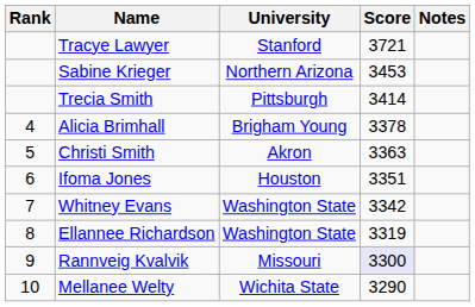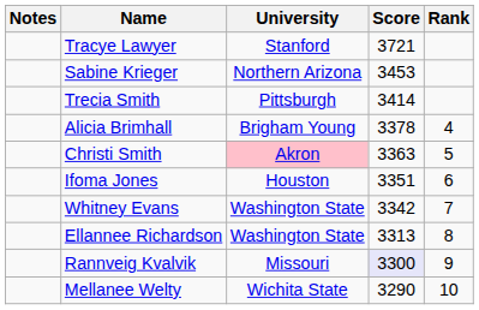 <table class="wikitable sortable" style="text-align:center">
 <tr>
-<th>Rank</th>
+<th>Notes</th>
 <th>Name</th>
 <th>University</th>
 <th>Score</th>
-<th>Notes</th>
+<th>Rank</th>
 </tr>
 <tr>
 <td></td>
 <td align=left><a href='#'>Tracye Lawyer</a></td>
 <td><a href='#'>Stanford</a></td>
 <td>3721</td>
 <td></td>
 </tr>
 <tr>
 <td></td>
 <td align=left><a href='#'>Sabine Krieger</a></td>
 <td><a href='#'>Northern Arizona</a></td>
 <td>3453</td>
 <td></td>
 </tr>
 <tr>
 <td></td>
 <td align=left><a href='#'>Trecia Smith</a> </td>
 <td><a href='#'>Pittsburgh</a></td>
 <td>3414</td>
 <td></td>
 </tr>
 <tr>
-<td>4</td>
+<td></td>
 <td align=left><a href='#'>Alicia Brimhall</a></td>
 <td><a href='#'>Brigham Young</a></td>
 <td>3378</td>
-<td></td>
+<td>4</td>
 </tr>
 <tr>
+<td></td>
+<td align=left><a href='#'>Christi Smith</a></td>
+<td style="background: pink;"><a href='#'>Akron</a></td>
+<td>3363</td>
 <td>5</td>
-<td align=left><a href='#'>Christi Smith</a></td>
-<td><a href='#'>Akron</a></td>
-<td>3363</td>
-<td></td>
 </tr>
 <tr>
-<td>6</td>
+<td></td>
 <td align=left><a href='#'>Ifoma Jones</a></td>
 <td><a href='#'>Houston</a></td>
 <td>3351</td>
-<td></td>
+<td>6</td>
 </tr>
 <tr>
-<td>7</td>
+<td></td>
 <td align=left><a href='#'>Whitney Evans</a></td>
 <td><a href='#'>Washington State</a></td>
 <td>3342</td>
-<td></td>
+<td>7</td>
 </tr>
 <tr>
-<td>8</td>
+<td></td>
 <td align=left><a href='#'>Ellannee Richardson</a></td>
 <td><a href='#'>Washington State</a></td>
-<td>3319</td>
-<td></td>
+<td>3313</td>
+<td>8</td>
 </tr>
 <tr>
-<td>9</td>
+<td></td>
 <td align=left><a href='#'>Rannveig Kvalvik</a></td>
 <td><a href='#'>Missouri</a></td>
 <td style="background: lavender;">3300</td>
-<td></td>
+<td>9</td>
 </tr>
 <tr>
-<td>10</td>
+<td></td>
 <td align=left><a href='#'>Mellanee Welty</a></td>
 <td><a href='#'>Wichita State</a></td>
 <td>3290</td>
-<td></td>
+<td>10</td>
 </tr>
 </table>
